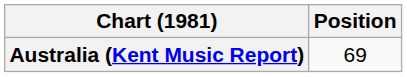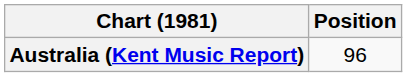 <table class="wikitable sortable plainrowheaders" style="text-align:center">
 <tr>
 <th>Chart (1981)</th>
 <th>Position</th>
 </tr>
 <tr>
 <th scope="row">Australia (<a href='#'>Kent Music Report</a>)</th>
-<td>69</td>
+<td>96</td>
 </tr>
 </table>
